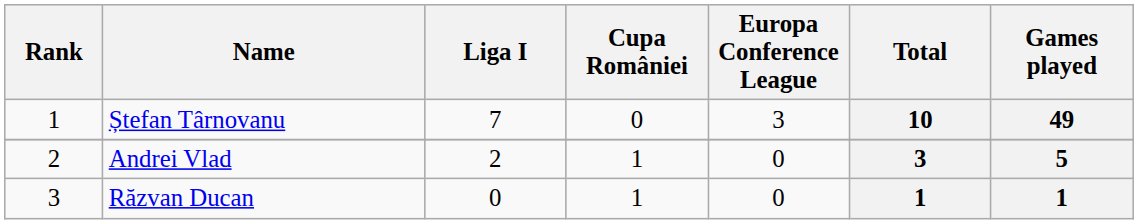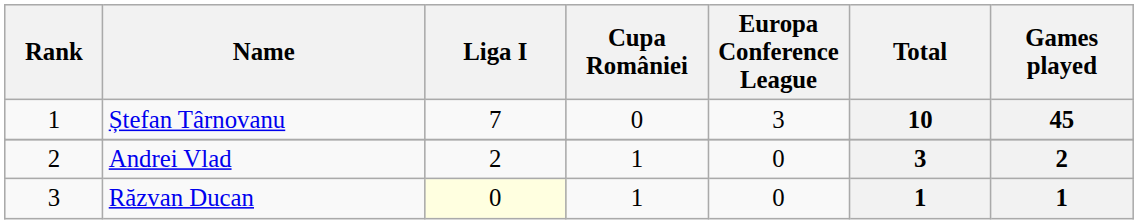 <table class="wikitable" style="text-align:center;">
 <tr>
 <th style="width:56px;">Rank</th>
 <th style="width:200px;">Name</th>
 <th style="width:84px;">Liga I</th>
 <th style="width:84px;">Cupa României</th>
 <th style="width:84px;">Europa Conference League</th>
 <th style="width:84px;">Total</th>
 <th style="width:84px;">Games played</th>
 </tr>
 <tr>
 <td>1</td>
 <td align="left"> <a href='#'>Ștefan Târnovanu</a></td>
 <td>7</td>
 <td>0</td>
 <td>3</td>
 <th>10</th>
-<th>49</th>
+<th>45</th>
 </tr>
 <tr>
 </tr>
 <tr>
 <td>2</td>
 <td align="left"> <a href='#'>Andrei Vlad</a></td>
 <td>2</td>
 <td>1</td>
 <td>0</td>
 <th>3</th>
-<th>5</th>
+<th>2</th>
 </tr>
 <tr>
 <td>3</td>
 <td align="left"> <a href='#'>Răzvan Ducan</a></td>
-<td>0</td>
+<td style="background: lightyellow;">0</td>
 <td>1</td>
 <td>0</td>
 <th>1</th>
 <th>1</th>
 </tr>
 </table>
